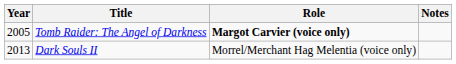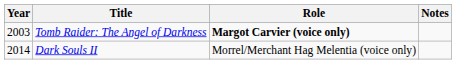 <table class="wikitable">
 <tr style="background:#b0c4de; text-align:center;">
 <th>Year</th>
 <th>Title</th>
 <th>Role</th>
 <th>Notes</th>
 </tr>
 <tr>
-<td>2005</td>
+<td>2003</td>
 <td><em><a href='#'>Tomb Raider: The Angel of Darkness</a></em></td>
 <td><strong>Margot Carvier (voice only)</strong></td>
 <td></td>
 </tr>
 <tr>
-<td>2013</td>
+<td>2014</td>
 <td><em><a href='#'>Dark Souls II</a></em></td>
 <td>Morrel/Merchant Hag Melentia (voice only)</td>
 <td></td>
 </tr>
 </table>
